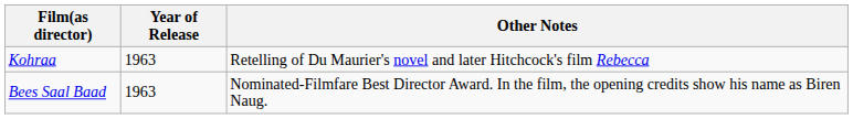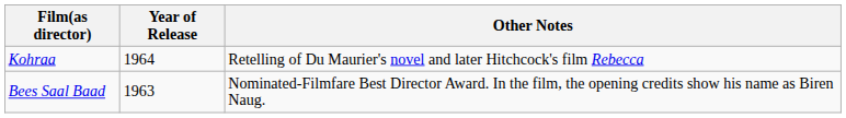 <table class="wikitable">
 <tr>
 <th>Film(as director)</th>
 <th>Year of Release</th>
 <th>Other Notes</th>
 </tr>
 <tr>
 <td><a href='#'><em>Kohraa</em></a></td>
-<td>1963</td>
+<td>1964</td>
 <td>Retelling of Du Maurier's <a href='#'>novel</a> and later Hitchcock's film <em><a href='#'>Rebecca</a></em></td>
 </tr>
 <tr>
 <td><a href='#'><em>Bees Saal Baad</em></a></td>
 <td>1963</td>
 <td>Nominated-Filmfare Best Director Award. In the film, the opening credits show his name as Biren Naug.</td>
 </tr>
 </table>
